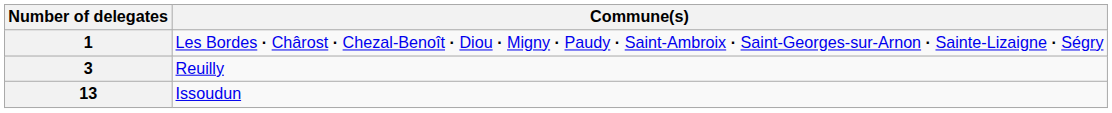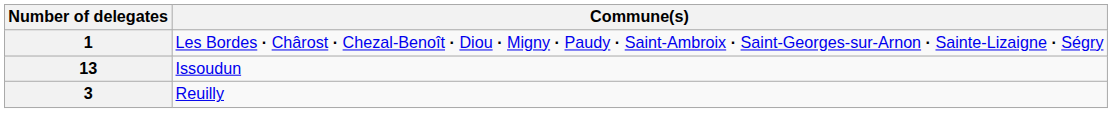 <table class="wikitable">
 <tr>
 <th>Number of delegates</th>
 <th>Commune(s)</th>
 </tr>
 <tr>
 <th>1</th>
 <td><a href='#'>Les Bordes</a> <strong>·</strong> <a href='#'>Chârost</a> <strong>·</strong> <a href='#'>Chezal-Benoît</a> <strong>·</strong> <a href='#'>Diou</a> <strong>·</strong> <a href='#'>Migny</a> <strong>·</strong> <a href='#'>Paudy</a> <strong>·</strong> <a href='#'>Saint-Ambroix</a> <strong>·</strong> <a href='#'>Saint-Georges-sur-Arnon</a> <strong>·</strong> <a href='#'>Sainte-Lizaigne</a> <strong>·</strong> <a href='#'>Ségry</a></td>
 </tr>
 <tr>
+<th>13</th>
+<td><a href='#'>Issoudun</a></td>
+</tr>
+<tr>
 <th>3</th>
 <td><a href='#'>Reuilly</a></td>
 </tr>
-<tr>
-<th>13</th>
-<td><a href='#'>Issoudun</a></td>
-</tr>
 </table>
